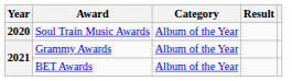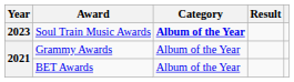 <table class="wikitable sortable plainrowheaders">
 <tr>
 <th scope="col">Year</th>
 <th scope="col">Award</th>
 <th scope="col">Category</th>
 <th scope="col">Result</th>
 <th scope="col" class="unsortable"></th>
 </tr>
 <tr>
-<th scope="row">2020</th>
+<th scope="row">2023</th>
 <td><a href='#'>Soul Train Music Awards</a></td>
-<td><a href='#'>Album of the Year</a></td>
+<td><strong><a href='#'>Album of the Year</a></strong></td>
 <td></td>
 <td></td>
 </tr>
 <tr>
 <th scope="row" rowspan="2">2021</th>
 <td><a href='#'>Grammy Awards</a></td>
 <td><a href='#'>Album of the Year</a></td>
 <td></td>
 <td></td>
 </tr>
 <tr>
 <td><a href='#'>BET Awards</a></td>
 <td><a href='#'>Album of the Year</a></td>
 <td></td>
 <td></td>
 </tr>
 </table>
